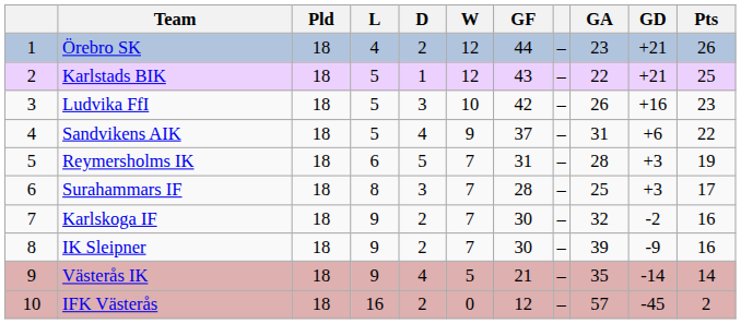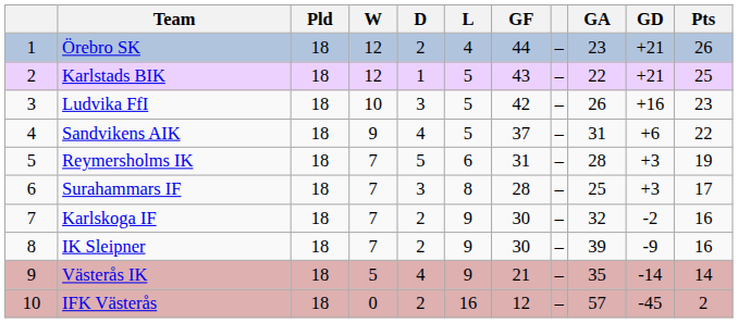 <table class="wikitable" style="text-align: center;">
 <tr>
 <th style="width: 40px;"></th>
 <th style="width: 200px;">Team</th>
 <th style="width: 45px;">Pld</th>
+<th style="width: 35px;">W</th>
+<th style="width: 35px;">D</th>
 <th style="width: 35px;">L</th>
-<th style="width: 35px;">D</th>
-<th style="width: 35px;">W</th>
 <th style="width: 45px;">GF</th>
 <th></th>
 <th style="width: 45px;">GA</th>
 <th style="width: 35px;">GD</th>
 <th style="width: 45px;">Pts</th>
 </tr>
 <tr style="background: #b0c4de">
 <td>1</td>
 <td style="text-align: left;"><a href='#'>Örebro SK</a></td>
 <td>18</td>
+<td>12</td>
+<td>2</td>
 <td>4</td>
-<td>2</td>
-<td>12</td>
 <td>44</td>
 <td>–</td>
 <td>23</td>
 <td>+21</td>
 <td>26</td>
 </tr>
 <tr style="background: #ecd1ff">
 <td>2</td>
 <td style="text-align: left;"><a href='#'>Karlstads BIK</a></td>
 <td>18</td>
+<td>12</td>
+<td>1</td>
 <td>5</td>
-<td>1</td>
-<td>12</td>
 <td>43</td>
 <td>–</td>
 <td>22</td>
 <td>+21</td>
 <td>25</td>
 </tr>
 <tr>
 <td>3</td>
 <td style="text-align: left;"><a href='#'>Ludvika FfI</a></td>
 <td>18</td>
+<td>10</td>
+<td>3</td>
 <td>5</td>
-<td>3</td>
-<td>10</td>
 <td>42</td>
 <td>–</td>
 <td>26</td>
 <td>+16</td>
 <td>23</td>
 </tr>
 <tr>
 <td>4</td>
 <td style="text-align: left;"><a href='#'>Sandvikens AIK</a></td>
 <td>18</td>
+<td>9</td>
+<td>4</td>
 <td>5</td>
-<td>4</td>
-<td>9</td>
 <td>37</td>
 <td>–</td>
 <td>31</td>
 <td>+6</td>
 <td>22</td>
 </tr>
 <tr>
 <td>5</td>
 <td style="text-align: left;"><a href='#'>Reymersholms IK</a></td>
 <td>18</td>
+<td>7</td>
+<td>5</td>
 <td>6</td>
-<td>5</td>
-<td>7</td>
 <td>31</td>
 <td>–</td>
 <td>28</td>
 <td>+3</td>
 <td>19</td>
 </tr>
 <tr>
 <td>6</td>
 <td style="text-align: left;"><a href='#'>Surahammars IF</a></td>
 <td>18</td>
+<td>7</td>
+<td>3</td>
 <td>8</td>
-<td>3</td>
-<td>7</td>
 <td>28</td>
 <td>–</td>
 <td>25</td>
 <td>+3</td>
 <td>17</td>
 </tr>
 <tr>
 <td>7</td>
 <td style="text-align: left;"><a href='#'>Karlskoga IF</a></td>
 <td>18</td>
+<td>7</td>
+<td>2</td>
 <td>9</td>
-<td>2</td>
-<td>7</td>
 <td>30</td>
 <td>–</td>
 <td>32</td>
 <td>-2</td>
 <td>16</td>
 </tr>
 <tr>
 <td>8</td>
 <td style="text-align: left;"><a href='#'>IK Sleipner</a></td>
 <td>18</td>
+<td>7</td>
+<td>2</td>
 <td>9</td>
-<td>2</td>
-<td>7</td>
 <td>30</td>
 <td>–</td>
 <td>39</td>
 <td>-9</td>
 <td>16</td>
 </tr>
 <tr style="background: #deb0b0">
 <td>9</td>
 <td style="text-align: left;"><a href='#'>Västerås IK</a></td>
 <td>18</td>
+<td>5</td>
+<td>4</td>
 <td>9</td>
-<td>4</td>
-<td>5</td>
 <td>21</td>
 <td>–</td>
 <td>35</td>
 <td>-14</td>
 <td>14</td>
 </tr>
 <tr style="background: #deb0b0">
 <td>10</td>
 <td style="text-align: left;"><a href='#'>IFK Västerås</a></td>
 <td>18</td>
+<td>0</td>
+<td>2</td>
 <td>16</td>
-<td>2</td>
-<td>0</td>
 <td>12</td>
 <td>–</td>
 <td>57</td>
 <td>-45</td>
 <td>2</td>
 </tr>
 </table>
